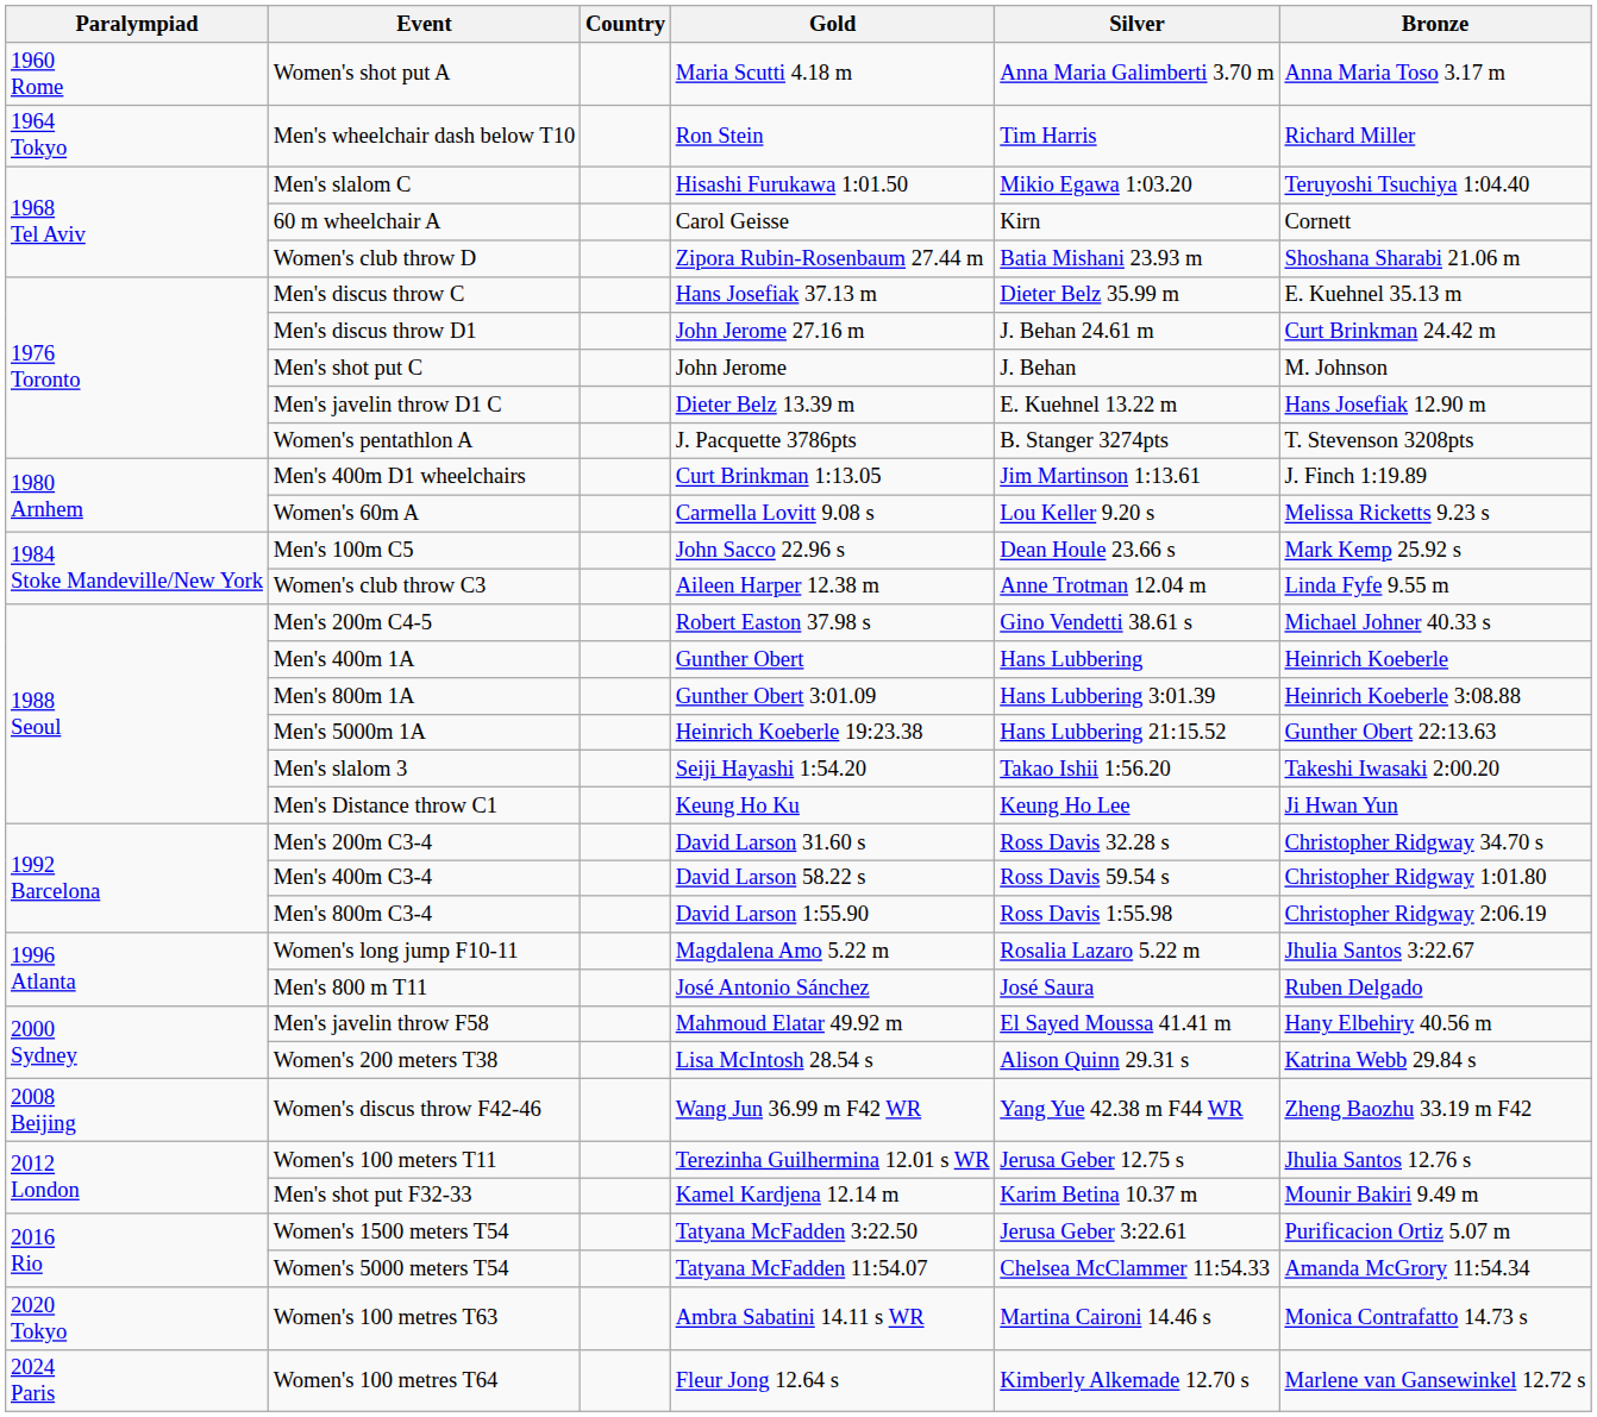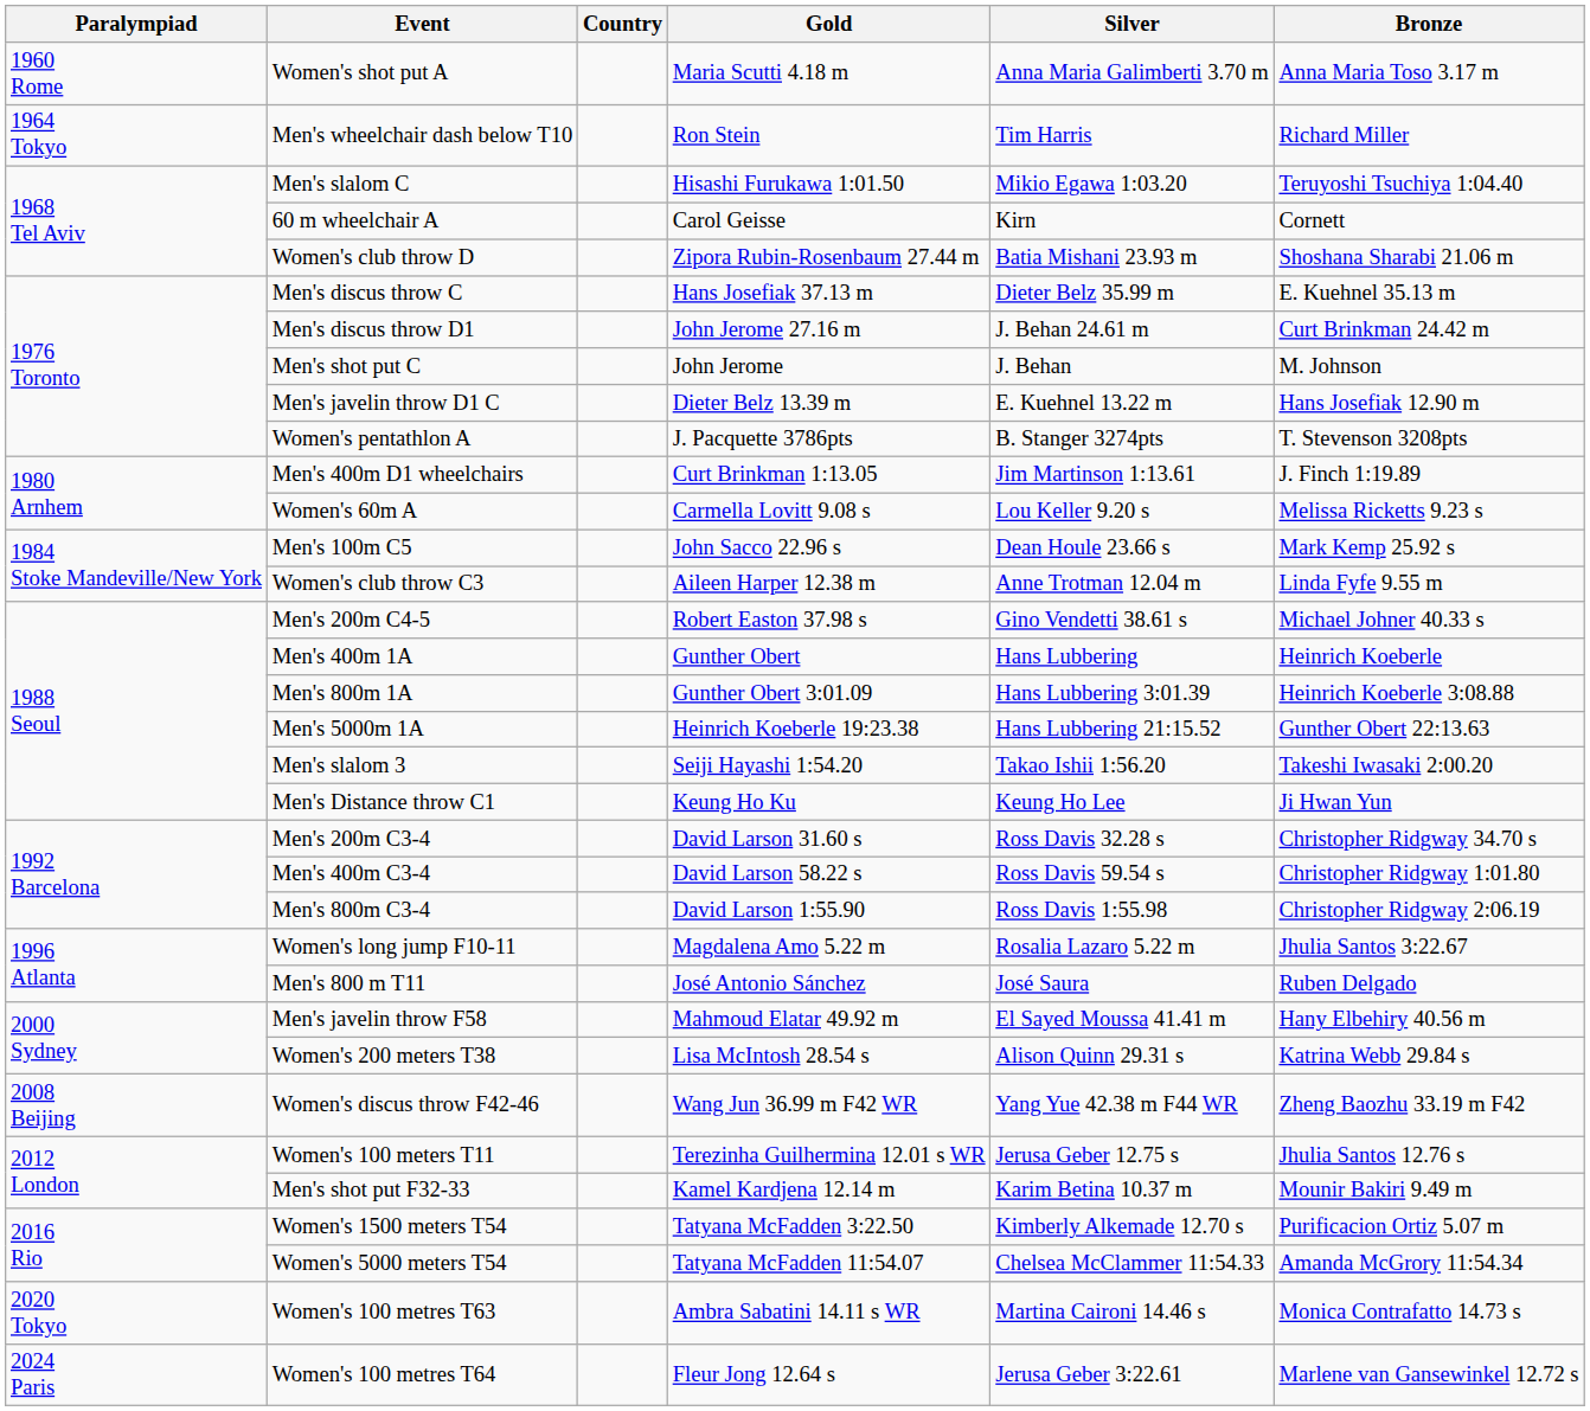 <table class="wikitable sortable" style="font-size:90%">
 <tr>
 <th>Paralympiad</th>
 <th>Event</th>
 <th>Country</th>
 <th>Gold</th>
 <th>Silver</th>
 <th>Bronze</th>
 </tr>
 <tr>
 <td><a href='#'>1960<br>Rome</a></td>
 <td>Women's shot put A<br></td>
 <td></td>
 <td><a href='#'>Maria Scutti</a> 4.18 m</td>
 <td><a href='#'>Anna Maria Galimberti</a> 3.70 m</td>
 <td><a href='#'>Anna Maria Toso</a> 3.17 m</td>
 </tr>
 <tr>
 <td><a href='#'>1964<br>Tokyo</a></td>
 <td>Men's wheelchair dash below T10<br></td>
 <td></td>
 <td><a href='#'>Ron Stein</a></td>
 <td><a href='#'>Tim Harris</a></td>
 <td><a href='#'>Richard Miller</a></td>
 </tr>
 <tr>
 <td rowspan="3"><a href='#'>1968<br>Tel Aviv</a></td>
 <td>Men's slalom C<br></td>
 <td></td>
 <td><a href='#'>Hisashi Furukawa</a> 1:01.50</td>
 <td><a href='#'>Mikio Egawa</a> 1:03.20</td>
 <td><a href='#'>Teruyoshi Tsuchiya</a> 1:04.40</td>
 </tr>
 <tr>
 <td>60 m wheelchair A<br></td>
 <td></td>
 <td>Carol Geisse</td>
 <td>Kirn</td>
 <td>Cornett</td>
 </tr>
 <tr>
 <td>Women's club throw D<br></td>
 <td></td>
 <td><a href='#'>Zipora Rubin-Rosenbaum</a> 27.44 m</td>
 <td><a href='#'>Batia Mishani</a> 23.93 m</td>
 <td><a href='#'>Shoshana Sharabi</a> 21.06 m</td>
 </tr>
 <tr>
 <td rowspan="5"><a href='#'>1976<br>Toronto</a></td>
 <td>Men's discus throw C<br></td>
 <td></td>
 <td><a href='#'>Hans Josefiak</a> 37.13 m</td>
 <td><a href='#'>Dieter Belz</a> 35.99 m</td>
 <td>E. Kuehnel 35.13 m</td>
 </tr>
 <tr>
 <td>Men's discus throw D1<br></td>
 <td></td>
 <td><a href='#'>John Jerome</a> 27.16 m</td>
 <td>J. Behan 24.61 m</td>
 <td><a href='#'>Curt Brinkman</a> 24.42 m</td>
 </tr>
 <tr>
 <td>Men's shot put C<br></td>
 <td></td>
 <td>John Jerome</td>
 <td>J. Behan</td>
 <td>M. Johnson</td>
 </tr>
 <tr>
 <td>Men's javelin throw D1 C<br></td>
 <td></td>
 <td><a href='#'>Dieter Belz</a> 13.39 m</td>
 <td>E. Kuehnel 13.22 m</td>
 <td><a href='#'>Hans Josefiak</a> 12.90 m</td>
 </tr>
 <tr>
 <td>Women's pentathlon A<br></td>
 <td></td>
 <td>J. Pacquette 3786pts</td>
 <td>B. Stanger 3274pts</td>
 <td>T. Stevenson 3208pts</td>
 </tr>
 <tr>
 <td rowspan="2"><a href='#'>1980<br> Arnhem</a></td>
 <td>Men's 400m D1 wheelchairs<br></td>
 <td></td>
 <td><a href='#'>Curt Brinkman</a> 1:13.05</td>
 <td><a href='#'>Jim Martinson</a> 1:13.61</td>
 <td>J. Finch 1:19.89</td>
 </tr>
 <tr>
 <td>Women's 60m A<br></td>
 <td></td>
 <td><a href='#'>Carmella Lovitt</a> 9.08 s</td>
 <td><a href='#'>Lou Keller</a> 9.20 s</td>
 <td><a href='#'>Melissa Ricketts</a> 9.23 s</td>
 </tr>
 <tr>
 <td rowspan="2"><a href='#'>1984<br> Stoke Mandeville/New York</a></td>
 <td>Men's 100m C5<br></td>
 <td></td>
 <td><a href='#'>John Sacco</a> 22.96 s</td>
 <td><a href='#'>Dean Houle</a> 23.66 s</td>
 <td><a href='#'>Mark Kemp</a> 25.92 s</td>
 </tr>
 <tr>
 <td>Women's club throw C3<br></td>
 <td></td>
 <td><a href='#'>Aileen Harper</a> 12.38 m</td>
 <td><a href='#'>Anne Trotman</a> 12.04 m</td>
 <td><a href='#'>Linda Fyfe</a> 9.55 m</td>
 </tr>
 <tr>
 <td rowspan="6"><a href='#'>1988<br> Seoul</a></td>
 <td>Men's 200m C4-5<br></td>
 <td></td>
 <td><a href='#'>Robert Easton</a> 37.98 s</td>
 <td><a href='#'>Gino Vendetti</a> 38.61 s</td>
 <td><a href='#'>Michael Johner</a> 40.33 s</td>
 </tr>
 <tr>
 <td>Men's 400m 1A<br></td>
 <td></td>
 <td><a href='#'>Gunther Obert</a></td>
 <td><a href='#'>Hans Lubbering</a></td>
 <td><a href='#'>Heinrich Koeberle</a></td>
 </tr>
 <tr>
 <td>Men's 800m 1A<br></td>
 <td></td>
 <td><a href='#'>Gunther Obert</a> 3:01.09</td>
 <td><a href='#'>Hans Lubbering</a> 3:01.39</td>
 <td><a href='#'>Heinrich Koeberle</a> 3:08.88</td>
 </tr>
 <tr>
 <td>Men's 5000m 1A<br></td>
 <td></td>
 <td><a href='#'>Heinrich Koeberle</a> 19:23.38</td>
 <td><a href='#'>Hans Lubbering</a> 21:15.52</td>
 <td><a href='#'>Gunther Obert</a> 22:13.63</td>
 </tr>
 <tr>
 <td>Men's slalom 3<br></td>
 <td></td>
 <td><a href='#'>Seiji Hayashi</a> 1:54.20</td>
 <td><a href='#'>Takao Ishii</a> 1:56.20</td>
 <td><a href='#'>Takeshi Iwasaki</a> 2:00.20</td>
 </tr>
 <tr>
 <td>Men's Distance throw C1<br></td>
 <td></td>
 <td><a href='#'>Keung Ho Ku</a></td>
 <td><a href='#'>Keung Ho Lee</a></td>
 <td><a href='#'>Ji Hwan Yun</a></td>
 </tr>
 <tr>
 <td rowspan="3"><a href='#'>1992<br> Barcelona</a></td>
 <td>Men's 200m C3-4<br></td>
 <td></td>
 <td><a href='#'>David Larson</a> 31.60 s</td>
 <td><a href='#'>Ross Davis</a> 32.28 s</td>
 <td><a href='#'>Christopher Ridgway</a> 34.70 s</td>
 </tr>
 <tr>
 <td>Men's 400m C3-4<br></td>
 <td></td>
 <td><a href='#'>David Larson</a> 58.22 s</td>
 <td><a href='#'>Ross Davis</a> 59.54 s</td>
 <td><a href='#'>Christopher Ridgway</a> 1:01.80</td>
 </tr>
 <tr>
 <td>Men's 800m C3-4<br></td>
 <td></td>
 <td><a href='#'>David Larson</a> 1:55.90</td>
 <td><a href='#'>Ross Davis</a> 1:55.98</td>
 <td><a href='#'>Christopher Ridgway</a> 2:06.19</td>
 </tr>
 <tr>
 <td rowspan="2"><a href='#'>1996<br> Atlanta</a></td>
 <td>Women's long jump F10-11<br></td>
 <td></td>
 <td><a href='#'>Magdalena Amo</a> 5.22 m</td>
 <td><a href='#'>Rosalia Lazaro</a> 5.22 m</td>
 <td><a href='#'>Jhulia Santos</a> 3:22.67</td>
 </tr>
 <tr>
 <td>Men's 800 m T11<br></td>
 <td></td>
 <td><a href='#'>José Antonio Sánchez</a></td>
 <td><a href='#'>José Saura</a></td>
 <td><a href='#'>Ruben Delgado</a></td>
 </tr>
 <tr>
 <td rowspan="2"><a href='#'>2000<br> Sydney</a></td>
 <td>Men's javelin throw F58<br></td>
 <td></td>
 <td><a href='#'>Mahmoud Elatar</a> 49.92 m</td>
 <td><a href='#'>El Sayed Moussa</a> 41.41 m</td>
 <td><a href='#'>Hany Elbehiry</a> 40.56 m</td>
 </tr>
 <tr>
 <td>Women's 200 meters T38<br></td>
 <td></td>
 <td><a href='#'>Lisa McIntosh</a> 28.54 s</td>
 <td><a href='#'>Alison Quinn</a> 29.31 s</td>
 <td><a href='#'>Katrina Webb</a> 29.84 s</td>
 </tr>
 <tr>
 <td><a href='#'>2008<br> Beijing</a></td>
 <td>Women's discus throw F42-46<br></td>
 <td></td>
 <td><a href='#'>Wang Jun</a> 36.99 m F42 <a href='#'>WR</a></td>
 <td><a href='#'>Yang Yue</a> 42.38 m F44 <a href='#'>WR</a></td>
 <td><a href='#'>Zheng Baozhu</a> 33.19 m F42</td>
 </tr>
 <tr>
 <td rowspan="2"><a href='#'>2012<br> London</a></td>
 <td>Women's 100 meters T11<br></td>
 <td></td>
 <td><a href='#'>Terezinha Guilhermina</a> 12.01 s <a href='#'>WR</a></td>
 <td><a href='#'>Jerusa Geber</a> 12.75 s</td>
 <td><a href='#'>Jhulia Santos</a> 12.76 s</td>
 </tr>
 <tr>
 <td>Men's shot put F32-33<br></td>
 <td></td>
 <td><a href='#'>Kamel Kardjena</a> 12.14 m</td>
 <td><a href='#'>Karim Betina</a> 10.37 m</td>
 <td><a href='#'>Mounir Bakiri</a> 9.49 m</td>
 </tr>
 <tr>
 <td rowspan="2"><a href='#'>2016<br> Rio</a></td>
 <td>Women's 1500 meters T54<br></td>
 <td></td>
 <td><a href='#'>Tatyana McFadden</a> 3:22.50</td>
-<td><a href='#'>Jerusa Geber</a> 3:22.61</td>
+<td><a href='#'>Kimberly Alkemade</a> 12.70 s</td>
 <td><a href='#'>Purificacion Ortiz</a> 5.07 m</td>
 </tr>
 <tr>
 <td>Women's 5000 meters T54<br></td>
 <td></td>
 <td><a href='#'>Tatyana McFadden</a> 11:54.07</td>
 <td><a href='#'>Chelsea McClammer</a> 11:54.33</td>
 <td><a href='#'>Amanda McGrory</a> 11:54.34</td>
 </tr>
 <tr>
 <td><a href='#'>2020<br> Tokyo</a></td>
 <td>Women's 100 metres T63<br></td>
 <td></td>
 <td><a href='#'>Ambra Sabatini</a> 14.11 s <a href='#'>WR</a></td>
 <td><a href='#'>Martina Caironi</a> 14.46 s</td>
 <td><a href='#'>Monica Contrafatto</a> 14.73 s</td>
 </tr>
 <tr>
 <td><a href='#'>2024</a><br><a href='#'>Paris</a></td>
 <td>Women's 100 metres T64<br></td>
 <td></td>
 <td><a href='#'>Fleur Jong</a> 12.64 s</td>
-<td><a href='#'>Kimberly Alkemade</a> 12.70 s</td>
+<td><a href='#'>Jerusa Geber</a> 3:22.61</td>
 <td><a href='#'>Marlene van Gansewinkel</a> 12.72 s</td>
 </tr>
 </table>
